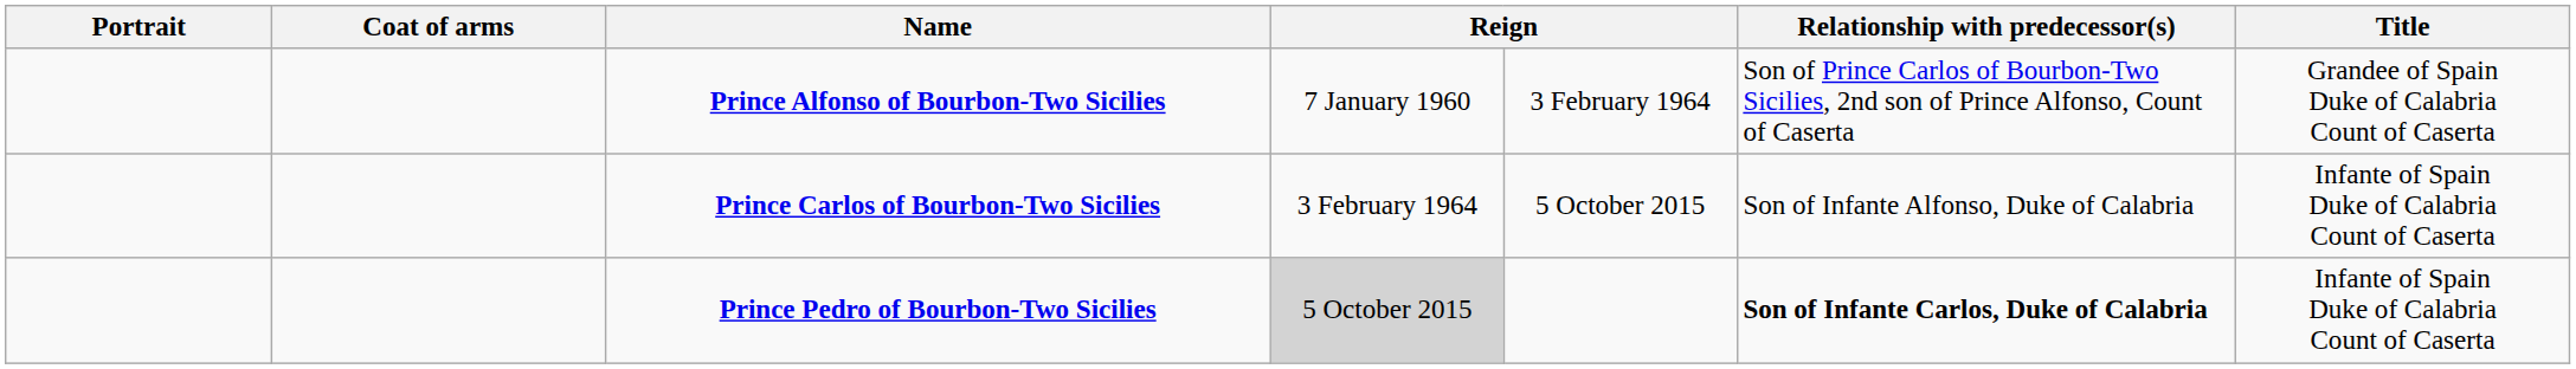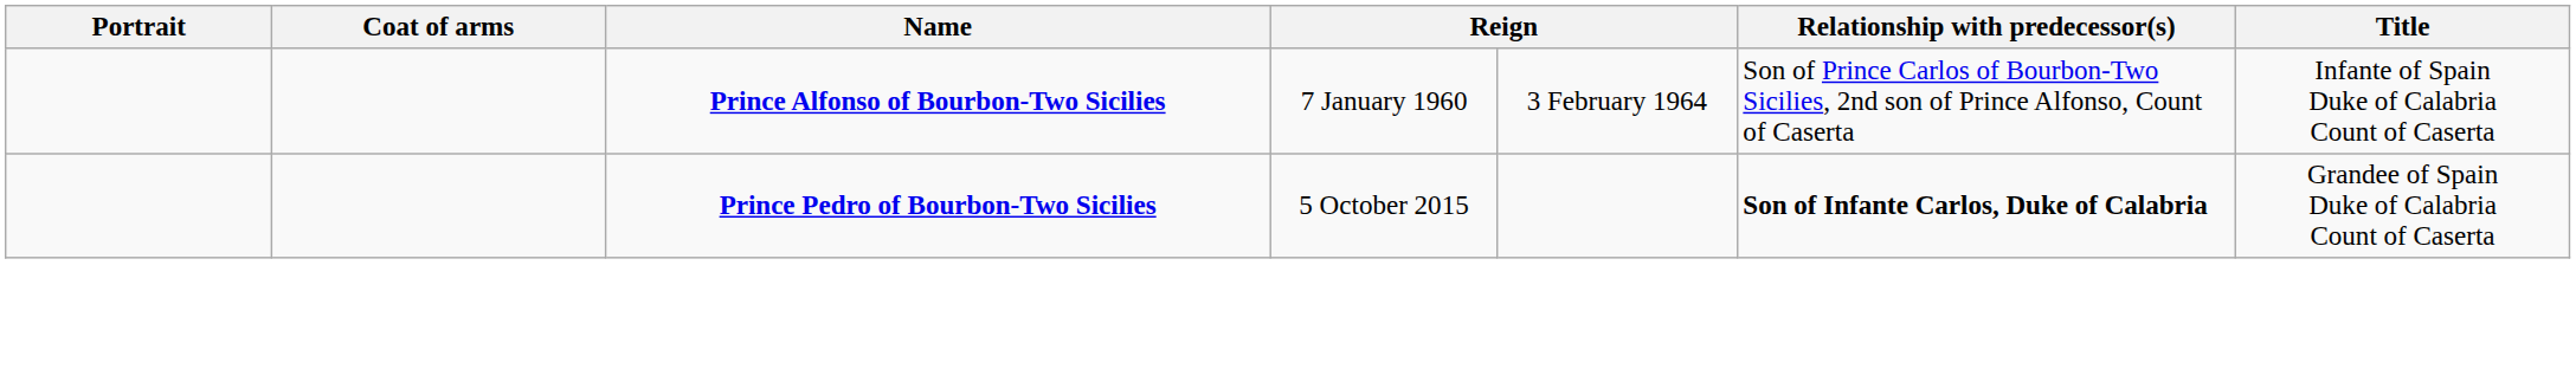 <table width=95% class="wikitable">
 <tr>
 <th width=8%>Portrait</th>
 <th width=10%>Coat of arms</th>
 <th width=20%>Name</th>
 <th colspan=2 width=14%>Reign</th>
 <th width=15%>Relationship with predecessor(s)</th>
 <th width=10%>Title</th>
 </tr>
 <tr>
 <td align="center"></td>
 <td align="center"></td>
 <td align="center"><strong><a href='#'>Prince Alfonso of Bourbon-Two Sicilies</a></strong></td>
 <td align="center">7 January 1960</td>
 <td align="center">3 February 1964</td>
 <td>Son of <a href='#'>Prince Carlos of Bourbon-Two Sicilies</a>, 2nd son of Prince Alfonso, Count of Caserta</td>
-<td align="center">Grandee of Spain<br>Duke of Calabria<br>Count of Caserta</td>
-</tr>
-<tr>
-<td align="center"></td>
-<td align="center"></td>
-<td align="center"><strong><a href='#'>Prince Carlos of Bourbon-Two Sicilies</a></strong></td>
-<td align="center">3 February 1964</td>
-<td align="center">5 October 2015</td>
-<td>Son of Infante Alfonso, Duke of Calabria</td>
 <td align="center">Infante of Spain<br>Duke of Calabria<br>Count of Caserta</td>
 </tr>
 <tr>
 <td align="center"></td>
 <td align="center"></td>
 <td align="center"><strong><a href='#'>Prince Pedro of Bourbon-Two Sicilies</a></strong></td>
-<td align="center" style="background: lightgrey;">5 October 2015</td>
+<td align="center">5 October 2015</td>
 <td align="center"></td>
 <td><strong>Son of Infante Carlos, Duke of Calabria</strong></td>
-<td align="center">Infante of Spain<br>Duke of Calabria<br>Count of Caserta</td>
+<td align="center">Grandee of Spain<br>Duke of Calabria<br>Count of Caserta</td>
 </tr>
 </table>
